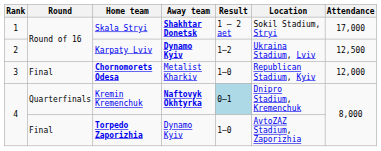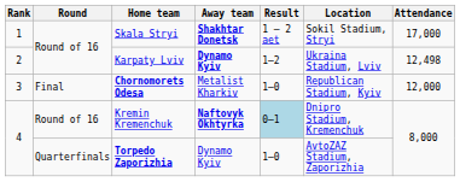 <table class="wikitable" style="text-align:center">
 <tr>
 <th>Rank</th>
 <th>Round</th>
 <th>Home team</th>
 <th>Away team</th>
 <th>Result</th>
 <th>Location</th>
 <th>Attendance</th>
 </tr>
 <tr>
 <td>1</td>
 <td rowspan="2" align=left>Round of 16</td>
 <td align=left><a href='#'>Skala Stryi</a></td>
 <td align=left><strong><a href='#'>Shakhtar Donetsk</a></strong></td>
 <td align=left>1 – 2 <a href='#'>aet</a></td>
 <td align=left>Sokil Stadium, <a href='#'>Stryi</a></td>
 <td>17,000</td>
 </tr>
 <tr>
 <td>2</td>
 <td align=left><a href='#'>Karpaty Lviv</a></td>
 <td align=left><strong><a href='#'>Dynamo Kyiv</a></strong></td>
 <td align=left>1–2</td>
 <td align=left><a href='#'>Ukraina Stadium</a>, <a href='#'>Lviv</a></td>
-<td>12,500</td>
+<td>12,498</td>
 </tr>
 <tr>
 <td>3</td>
 <td align=left>Final</td>
 <td align=left><strong><a href='#'>Chornomorets Odesa</a></strong></td>
 <td align=left><a href='#'>Metalist Kharkiv</a></td>
 <td align=left>1–0</td>
 <td align=left><a href='#'>Republican Stadium</a>, <a href='#'>Kyiv</a></td>
 <td>12,000</td>
 </tr>
 <tr>
 <td rowspan="2">4</td>
-<td align=left>Quarterfinals</td>
+<td align=left>Round of 16</td>
 <td align=left><a href='#'>Kremin Kremenchuk</a></td>
 <td align=left><strong><a href='#'>Naftovyk Okhtyrka</a></strong></td>
 <td align=left style="background: lightblue;">0–1</td>
 <td align=left><a href='#'>Dnipro Stadium</a>, <a href='#'>Kremenchuk</a></td>
 <td rowspan="2">8,000</td>
 </tr>
 <tr>
-<td align=left>Final</td>
+<td align=left>Quarterfinals</td>
 <td align=left><strong><a href='#'>Torpedo Zaporizhia</a></strong></td>
 <td align=left><a href='#'>Dynamo Kyiv</a></td>
 <td align=left>1–0</td>
 <td align=left><a href='#'>AvtoZAZ Stadium</a>, <a href='#'>Zaporizhia</a></td>
 </tr>
 </table>
